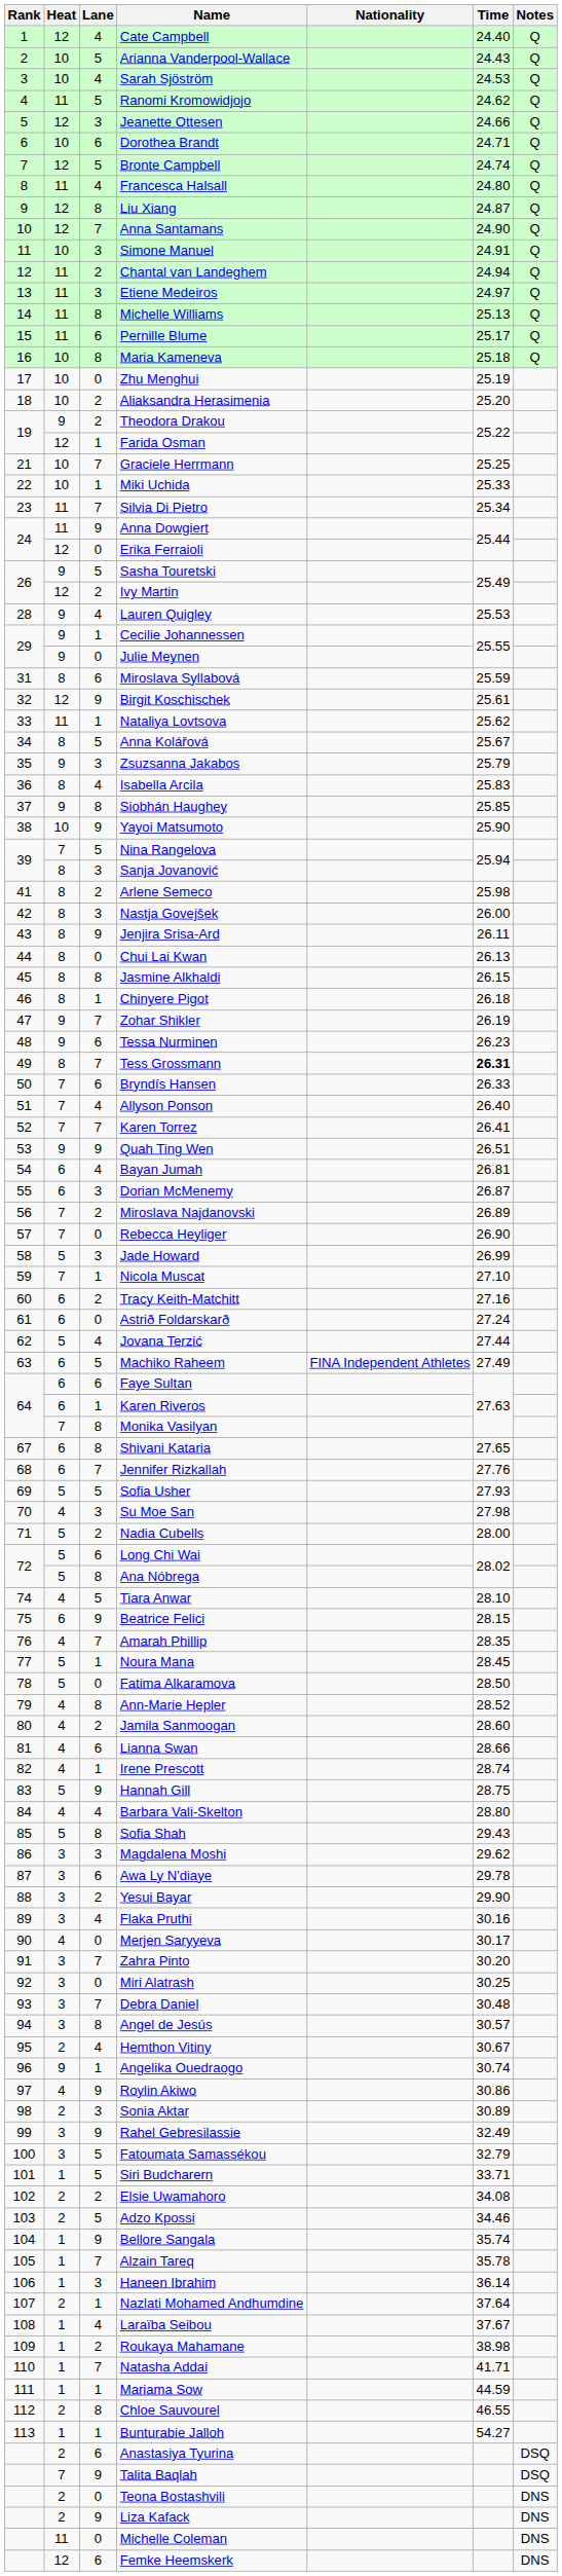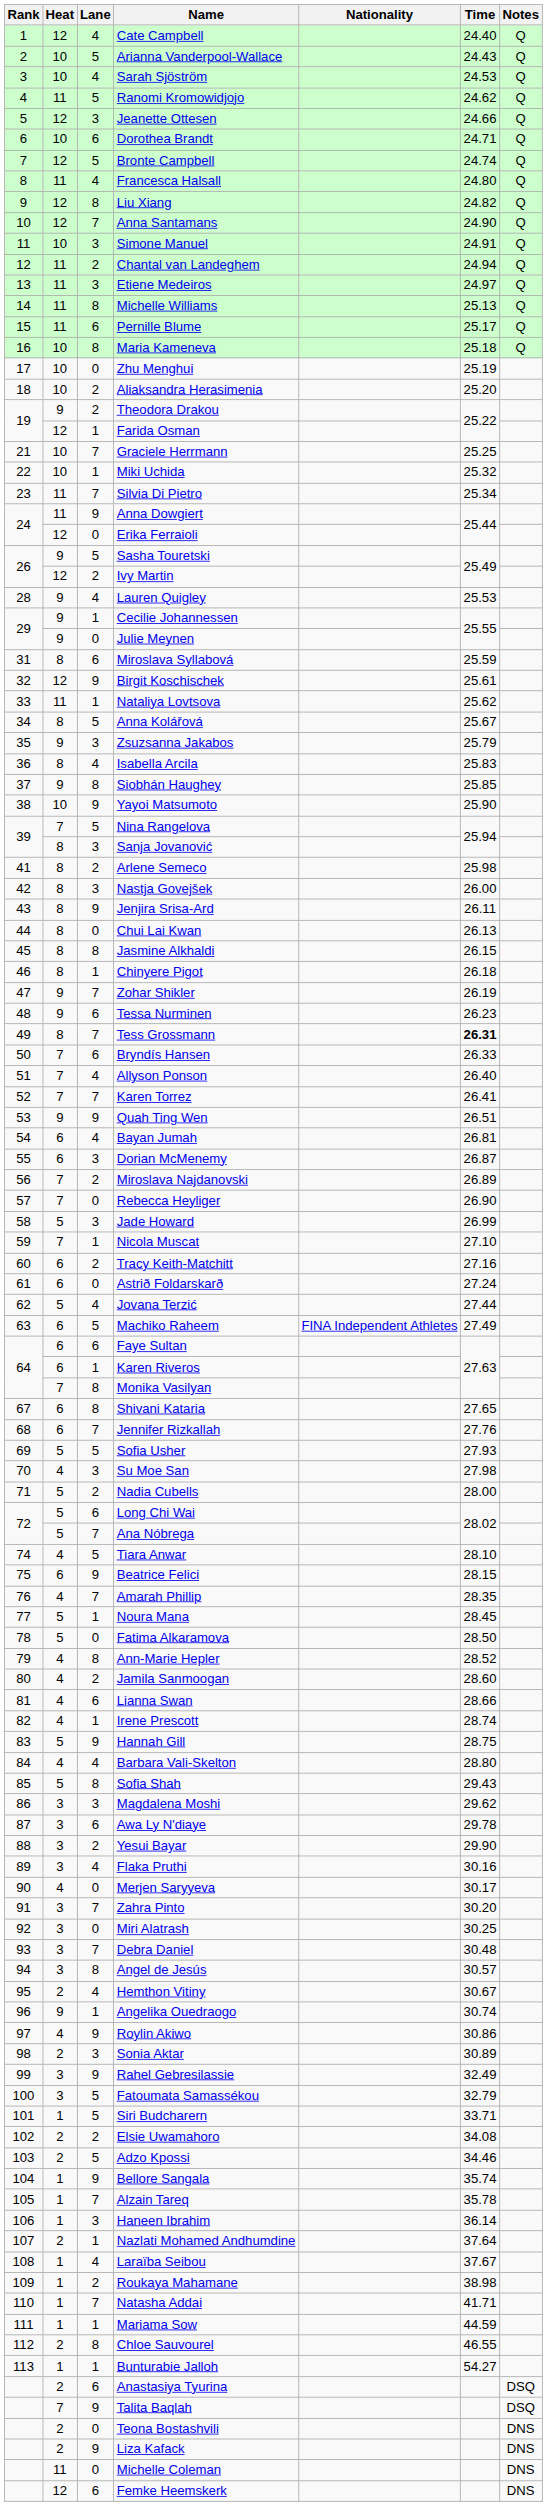 <table class="wikitable sortable" style="text-align:center">
 <tr>
 <th>Rank</th>
 <th>Heat</th>
 <th>Lane</th>
 <th>Name</th>
 <th>Nationality</th>
 <th>Time</th>
 <th>Notes</th>
 </tr>
 <tr bgcolor=ccffcc>
 <td>1</td>
 <td>12</td>
 <td>4</td>
 <td align=left><a href='#'>Cate Campbell</a></td>
 <td align=left></td>
 <td>24.40</td>
 <td>Q</td>
 </tr>
 <tr bgcolor=ccffcc>
 <td>2</td>
 <td>10</td>
 <td>5</td>
 <td align=left><a href='#'>Arianna Vanderpool-Wallace</a></td>
 <td align=left></td>
 <td>24.43</td>
 <td>Q</td>
 </tr>
 <tr bgcolor=ccffcc>
 <td>3</td>
 <td>10</td>
 <td>4</td>
 <td align=left><a href='#'>Sarah Sjöström</a></td>
 <td align=left></td>
 <td>24.53</td>
 <td>Q</td>
 </tr>
 <tr bgcolor=ccffcc>
 <td>4</td>
 <td>11</td>
 <td>5</td>
 <td align=left><a href='#'>Ranomi Kromowidjojo</a></td>
 <td align=left></td>
 <td>24.62</td>
 <td>Q</td>
 </tr>
 <tr bgcolor=ccffcc>
 <td>5</td>
 <td>12</td>
 <td>3</td>
 <td align=left><a href='#'>Jeanette Ottesen</a></td>
 <td align=left></td>
 <td>24.66</td>
 <td>Q</td>
 </tr>
 <tr bgcolor=ccffcc>
 <td>6</td>
 <td>10</td>
 <td>6</td>
 <td align=left><a href='#'>Dorothea Brandt</a></td>
 <td align=left></td>
 <td>24.71</td>
 <td>Q</td>
 </tr>
 <tr bgcolor=ccffcc>
 <td>7</td>
 <td>12</td>
 <td>5</td>
 <td align=left><a href='#'>Bronte Campbell</a></td>
 <td align=left></td>
 <td>24.74</td>
 <td>Q</td>
 </tr>
 <tr bgcolor=ccffcc>
 <td>8</td>
 <td>11</td>
 <td>4</td>
 <td align=left><a href='#'>Francesca Halsall</a></td>
 <td align=left></td>
 <td>24.80</td>
 <td>Q</td>
 </tr>
 <tr bgcolor=ccffcc>
 <td>9</td>
 <td>12</td>
 <td>8</td>
 <td align=left><a href='#'>Liu Xiang</a></td>
 <td align=left></td>
-<td>24.87</td>
+<td>24.82</td>
 <td>Q</td>
 </tr>
 <tr bgcolor=ccffcc>
 <td>10</td>
 <td>12</td>
 <td>7</td>
 <td align=left><a href='#'>Anna Santamans</a></td>
 <td align=left></td>
 <td>24.90</td>
 <td>Q</td>
 </tr>
 <tr bgcolor=ccffcc>
 <td>11</td>
 <td>10</td>
 <td>3</td>
 <td align=left><a href='#'>Simone Manuel</a></td>
 <td align=left></td>
 <td>24.91</td>
 <td>Q</td>
 </tr>
 <tr bgcolor=ccffcc>
 <td>12</td>
 <td>11</td>
 <td>2</td>
 <td align=left><a href='#'>Chantal van Landeghem</a></td>
 <td align=left></td>
 <td>24.94</td>
 <td>Q</td>
 </tr>
 <tr bgcolor=ccffcc>
 <td>13</td>
 <td>11</td>
 <td>3</td>
 <td align=left><a href='#'>Etiene Medeiros</a></td>
 <td align=left></td>
 <td>24.97</td>
 <td>Q</td>
 </tr>
 <tr bgcolor=ccffcc>
 <td>14</td>
 <td>11</td>
 <td>8</td>
 <td align=left><a href='#'>Michelle Williams</a></td>
 <td align=left></td>
 <td>25.13</td>
 <td>Q</td>
 </tr>
 <tr bgcolor=ccffcc>
 <td>15</td>
 <td>11</td>
 <td>6</td>
 <td align=left><a href='#'>Pernille Blume</a></td>
 <td align=left></td>
 <td>25.17</td>
 <td>Q</td>
 </tr>
 <tr bgcolor=ccffcc>
 <td>16</td>
 <td>10</td>
 <td>8</td>
 <td align=left><a href='#'>Maria Kameneva</a></td>
 <td align=left></td>
 <td>25.18</td>
 <td>Q</td>
 </tr>
 <tr>
 <td>17</td>
 <td>10</td>
 <td>0</td>
 <td align=left><a href='#'>Zhu Menghui</a></td>
 <td align=left></td>
 <td>25.19</td>
 <td></td>
 </tr>
 <tr>
 <td>18</td>
 <td>10</td>
 <td>2</td>
 <td align=left><a href='#'>Aliaksandra Herasimenia</a></td>
 <td align=left></td>
 <td>25.20</td>
 <td></td>
 </tr>
 <tr>
 <td rowspan=2>19</td>
 <td>9</td>
 <td>2</td>
 <td align=left><a href='#'>Theodora Drakou</a></td>
 <td align=left></td>
 <td rowspan=2>25.22</td>
 <td></td>
 </tr>
 <tr>
 <td>12</td>
 <td>1</td>
 <td align=left><a href='#'>Farida Osman</a></td>
 <td align=left></td>
 <td></td>
 </tr>
 <tr>
 <td>21</td>
 <td>10</td>
 <td>7</td>
 <td align=left><a href='#'>Graciele Herrmann</a></td>
 <td align=left></td>
 <td>25.25</td>
 <td></td>
 </tr>
 <tr>
 <td>22</td>
 <td>10</td>
 <td>1</td>
 <td align=left><a href='#'>Miki Uchida</a></td>
 <td align=left></td>
-<td>25.33</td>
+<td>25.32</td>
 <td></td>
 </tr>
 <tr>
 <td>23</td>
 <td>11</td>
 <td>7</td>
 <td align=left><a href='#'>Silvia Di Pietro</a></td>
 <td align=left></td>
 <td>25.34</td>
 <td></td>
 </tr>
 <tr>
 <td rowspan=2>24</td>
 <td>11</td>
 <td>9</td>
 <td align=left><a href='#'>Anna Dowgiert</a></td>
 <td align=left></td>
 <td rowspan=2>25.44</td>
 <td></td>
 </tr>
 <tr>
 <td>12</td>
 <td>0</td>
 <td align=left><a href='#'>Erika Ferraioli</a></td>
 <td align=left></td>
 <td></td>
 </tr>
 <tr>
 <td rowspan=2>26</td>
 <td>9</td>
 <td>5</td>
 <td align=left><a href='#'>Sasha Touretski</a></td>
 <td align=left></td>
 <td rowspan=2>25.49</td>
 <td></td>
 </tr>
 <tr>
 <td>12</td>
 <td>2</td>
 <td align=left><a href='#'>Ivy Martin</a></td>
 <td align=left></td>
 <td></td>
 </tr>
 <tr>
 <td>28</td>
 <td>9</td>
 <td>4</td>
 <td align=left><a href='#'>Lauren Quigley</a></td>
 <td align=left></td>
 <td>25.53</td>
 <td></td>
 </tr>
 <tr>
 <td rowspan=2>29</td>
 <td>9</td>
 <td>1</td>
 <td align=left><a href='#'>Cecilie Johannessen</a></td>
 <td align=left></td>
 <td rowspan=2>25.55</td>
 <td></td>
 </tr>
 <tr>
 <td>9</td>
 <td>0</td>
 <td align=left><a href='#'>Julie Meynen</a></td>
 <td align=left></td>
 <td></td>
 </tr>
 <tr>
 <td>31</td>
 <td>8</td>
 <td>6</td>
 <td align=left><a href='#'>Miroslava Syllabová</a></td>
 <td align=left></td>
 <td>25.59</td>
 <td></td>
 </tr>
 <tr>
 <td>32</td>
 <td>12</td>
 <td>9</td>
 <td align=left><a href='#'>Birgit Koschischek</a></td>
 <td align=left></td>
 <td>25.61</td>
 <td></td>
 </tr>
 <tr>
 <td>33</td>
 <td>11</td>
 <td>1</td>
 <td align=left><a href='#'>Nataliya Lovtsova</a></td>
 <td align=left></td>
 <td>25.62</td>
 <td></td>
 </tr>
 <tr>
 <td>34</td>
 <td>8</td>
 <td>5</td>
 <td align=left><a href='#'>Anna Kolářová</a></td>
 <td align=left></td>
 <td>25.67</td>
 <td></td>
 </tr>
 <tr>
 <td>35</td>
 <td>9</td>
 <td>3</td>
 <td align=left><a href='#'>Zsuzsanna Jakabos</a></td>
 <td align=left></td>
 <td>25.79</td>
 <td></td>
 </tr>
 <tr>
 <td>36</td>
 <td>8</td>
 <td>4</td>
 <td align=left><a href='#'>Isabella Arcila</a></td>
 <td align=left></td>
 <td>25.83</td>
 <td></td>
 </tr>
 <tr>
 <td>37</td>
 <td>9</td>
 <td>8</td>
 <td align=left><a href='#'>Siobhán Haughey</a></td>
 <td align=left></td>
 <td>25.85</td>
 <td></td>
 </tr>
 <tr>
 <td>38</td>
 <td>10</td>
 <td>9</td>
 <td align=left><a href='#'>Yayoi Matsumoto</a></td>
 <td align=left></td>
 <td>25.90</td>
 <td></td>
 </tr>
 <tr>
 <td rowspan=2>39</td>
 <td>7</td>
 <td>5</td>
 <td align=left><a href='#'>Nina Rangelova</a></td>
 <td align=left></td>
 <td rowspan=2>25.94</td>
 <td></td>
 </tr>
 <tr>
 <td>8</td>
 <td>3</td>
 <td align=left><a href='#'>Sanja Jovanović</a></td>
 <td align=left></td>
 <td></td>
 </tr>
 <tr>
 <td>41</td>
 <td>8</td>
 <td>2</td>
 <td align=left><a href='#'>Arlene Semeco</a></td>
 <td align=left></td>
 <td>25.98</td>
 <td></td>
 </tr>
 <tr>
 <td>42</td>
 <td>8</td>
 <td>3</td>
 <td align=left><a href='#'>Nastja Govejšek</a></td>
 <td align=left></td>
 <td>26.00</td>
 <td></td>
 </tr>
 <tr>
 <td>43</td>
 <td>8</td>
 <td>9</td>
 <td align=left><a href='#'>Jenjira Srisa-Ard</a></td>
 <td align=left></td>
 <td>26.11</td>
 <td></td>
 </tr>
 <tr>
 <td>44</td>
 <td>8</td>
 <td>0</td>
 <td align=left><a href='#'>Chui Lai Kwan</a></td>
 <td align=left></td>
 <td>26.13</td>
 <td></td>
 </tr>
 <tr>
 <td>45</td>
 <td>8</td>
 <td>8</td>
 <td align=left><a href='#'>Jasmine Alkhaldi</a></td>
 <td align=left></td>
 <td>26.15</td>
 <td></td>
 </tr>
 <tr>
 <td>46</td>
 <td>8</td>
 <td>1</td>
 <td align=left><a href='#'>Chinyere Pigot</a></td>
 <td align=left></td>
 <td>26.18</td>
 <td></td>
 </tr>
 <tr>
 <td>47</td>
 <td>9</td>
 <td>7</td>
 <td align=left><a href='#'>Zohar Shikler</a></td>
 <td align=left></td>
 <td>26.19</td>
 <td></td>
 </tr>
 <tr>
 <td>48</td>
 <td>9</td>
 <td>6</td>
 <td align=left><a href='#'>Tessa Nurminen</a></td>
 <td align=left></td>
 <td>26.23</td>
 <td></td>
 </tr>
 <tr>
 <td>49</td>
 <td>8</td>
 <td>7</td>
 <td align=left><a href='#'>Tess Grossmann</a></td>
 <td align=left></td>
 <td><strong>26.31</strong></td>
 <td></td>
 </tr>
 <tr>
 <td>50</td>
 <td>7</td>
 <td>6</td>
 <td align=left><a href='#'>Bryndís Hansen</a></td>
 <td align=left></td>
 <td>26.33</td>
 <td></td>
 </tr>
 <tr>
 <td>51</td>
 <td>7</td>
 <td>4</td>
 <td align=left><a href='#'>Allyson Ponson</a></td>
 <td align=left></td>
 <td>26.40</td>
 <td></td>
 </tr>
 <tr>
 <td>52</td>
 <td>7</td>
 <td>7</td>
 <td align=left><a href='#'>Karen Torrez</a></td>
 <td align=left></td>
 <td>26.41</td>
 <td></td>
 </tr>
 <tr>
 <td>53</td>
 <td>9</td>
 <td>9</td>
 <td align=left><a href='#'>Quah Ting Wen</a></td>
 <td align=left></td>
 <td>26.51</td>
 <td></td>
 </tr>
 <tr>
 <td>54</td>
 <td>6</td>
 <td>4</td>
 <td align=left><a href='#'>Bayan Jumah</a></td>
 <td align=left></td>
 <td>26.81</td>
 <td></td>
 </tr>
 <tr>
 <td>55</td>
 <td>6</td>
 <td>3</td>
 <td align=left><a href='#'>Dorian McMenemy</a></td>
 <td align=left></td>
 <td>26.87</td>
 <td></td>
 </tr>
 <tr>
 <td>56</td>
 <td>7</td>
 <td>2</td>
 <td align=left><a href='#'>Miroslava Najdanovski</a></td>
 <td align=left></td>
 <td>26.89</td>
 <td></td>
 </tr>
 <tr>
 <td>57</td>
 <td>7</td>
 <td>0</td>
 <td align=left><a href='#'>Rebecca Heyliger</a></td>
 <td align=left></td>
 <td>26.90</td>
 <td></td>
 </tr>
 <tr>
 <td>58</td>
 <td>5</td>
 <td>3</td>
 <td align=left><a href='#'>Jade Howard</a></td>
 <td align=left></td>
 <td>26.99</td>
 <td></td>
 </tr>
 <tr>
 <td>59</td>
 <td>7</td>
 <td>1</td>
 <td align=left><a href='#'>Nicola Muscat</a></td>
 <td align=left></td>
 <td>27.10</td>
 <td></td>
 </tr>
 <tr>
 <td>60</td>
 <td>6</td>
 <td>2</td>
 <td align=left><a href='#'>Tracy Keith-Matchitt</a></td>
 <td align=left></td>
 <td>27.16</td>
 <td></td>
 </tr>
 <tr>
 <td>61</td>
 <td>6</td>
 <td>0</td>
 <td align=left><a href='#'>Astrið Foldarskarð</a></td>
 <td align=left></td>
 <td>27.24</td>
 <td></td>
 </tr>
 <tr>
 <td>62</td>
 <td>5</td>
 <td>4</td>
 <td align=left><a href='#'>Jovana Terzić</a></td>
 <td align=left></td>
 <td>27.44</td>
 <td></td>
 </tr>
 <tr>
 <td>63</td>
 <td>6</td>
 <td>5</td>
 <td align=left><a href='#'>Machiko Raheem</a></td>
 <td align=left><a href='#'>FINA Independent Athletes</a></td>
 <td>27.49</td>
 <td></td>
 </tr>
 <tr>
 <td rowspan=3>64</td>
 <td>6</td>
 <td>6</td>
 <td align=left><a href='#'>Faye Sultan</a></td>
 <td align=left></td>
 <td rowspan=3>27.63</td>
 <td></td>
 </tr>
 <tr>
 <td>6</td>
 <td>1</td>
 <td align=left><a href='#'>Karen Riveros</a></td>
 <td align=left></td>
 <td></td>
 </tr>
 <tr>
 <td>7</td>
 <td>8</td>
 <td align=left><a href='#'>Monika Vasilyan</a></td>
 <td align=left></td>
 <td></td>
 </tr>
 <tr>
 <td>67</td>
 <td>6</td>
 <td>8</td>
 <td align=left><a href='#'>Shivani Kataria</a></td>
 <td align=left></td>
 <td>27.65</td>
 <td></td>
 </tr>
 <tr>
 <td>68</td>
 <td>6</td>
 <td>7</td>
 <td align=left><a href='#'>Jennifer Rizkallah</a></td>
 <td align=left></td>
 <td>27.76</td>
 <td></td>
 </tr>
 <tr>
 <td>69</td>
 <td>5</td>
 <td>5</td>
 <td align=left><a href='#'>Sofia Usher</a></td>
 <td align=left></td>
 <td>27.93</td>
 <td></td>
 </tr>
 <tr>
 <td>70</td>
 <td>4</td>
 <td>3</td>
 <td align=left><a href='#'>Su Moe San</a></td>
 <td align=left></td>
 <td>27.98</td>
 <td></td>
 </tr>
 <tr>
 <td>71</td>
 <td>5</td>
 <td>2</td>
 <td align=left><a href='#'>Nadia Cubells</a></td>
 <td align=left></td>
 <td>28.00</td>
 <td></td>
 </tr>
 <tr>
 <td rowspan=2>72</td>
 <td>5</td>
 <td>6</td>
 <td align=left><a href='#'>Long Chi Wai</a></td>
 <td align=left></td>
 <td rowspan=2>28.02</td>
 <td></td>
 </tr>
 <tr>
 <td>5</td>
-<td>8</td>
+<td>7</td>
 <td align=left><a href='#'>Ana Nóbrega</a></td>
 <td align=left></td>
 <td></td>
 </tr>
 <tr>
 <td>74</td>
 <td>4</td>
 <td>5</td>
 <td align=left><a href='#'>Tiara Anwar</a></td>
 <td align=left></td>
 <td>28.10</td>
 <td></td>
 </tr>
 <tr>
 <td>75</td>
 <td>6</td>
 <td>9</td>
 <td align=left><a href='#'>Beatrice Felici</a></td>
 <td align=left></td>
 <td>28.15</td>
 <td></td>
 </tr>
 <tr>
 <td>76</td>
 <td>4</td>
 <td>7</td>
 <td align=left><a href='#'>Amarah Phillip</a></td>
 <td align=left></td>
 <td>28.35</td>
 <td></td>
 </tr>
 <tr>
 <td>77</td>
 <td>5</td>
 <td>1</td>
 <td align=left><a href='#'>Noura Mana</a></td>
 <td align=left></td>
 <td>28.45</td>
 <td></td>
 </tr>
 <tr>
 <td>78</td>
 <td>5</td>
 <td>0</td>
 <td align=left><a href='#'>Fatima Alkaramova</a></td>
 <td align=left></td>
 <td>28.50</td>
 <td></td>
 </tr>
 <tr>
 <td>79</td>
 <td>4</td>
 <td>8</td>
 <td align=left><a href='#'>Ann-Marie Hepler</a></td>
 <td align=left></td>
 <td>28.52</td>
 <td></td>
 </tr>
 <tr>
 <td>80</td>
 <td>4</td>
 <td>2</td>
 <td align=left><a href='#'>Jamila Sanmoogan</a></td>
 <td align=left></td>
 <td>28.60</td>
 <td></td>
 </tr>
 <tr>
 <td>81</td>
 <td>4</td>
 <td>6</td>
 <td align=left><a href='#'>Lianna Swan</a></td>
 <td align=left></td>
 <td>28.66</td>
 <td></td>
 </tr>
 <tr>
 <td>82</td>
 <td>4</td>
 <td>1</td>
 <td align=left><a href='#'>Irene Prescott</a></td>
 <td align=left></td>
 <td>28.74</td>
 <td></td>
 </tr>
 <tr>
 <td>83</td>
 <td>5</td>
 <td>9</td>
 <td align=left><a href='#'>Hannah Gill</a></td>
 <td align=left></td>
 <td>28.75</td>
 <td></td>
 </tr>
 <tr>
 <td>84</td>
 <td>4</td>
 <td>4</td>
 <td align=left><a href='#'>Barbara Vali-Skelton</a></td>
 <td align=left></td>
 <td>28.80</td>
 <td></td>
 </tr>
 <tr>
 <td>85</td>
 <td>5</td>
 <td>8</td>
 <td align=left><a href='#'>Sofia Shah</a></td>
 <td align=left></td>
 <td>29.43</td>
 <td></td>
 </tr>
 <tr>
 <td>86</td>
 <td>3</td>
 <td>3</td>
 <td align=left><a href='#'>Magdalena Moshi</a></td>
 <td align=left></td>
 <td>29.62</td>
 <td></td>
 </tr>
 <tr>
 <td>87</td>
 <td>3</td>
 <td>6</td>
 <td align=left><a href='#'>Awa Ly N'diaye</a></td>
 <td align=left></td>
 <td>29.78</td>
 <td></td>
 </tr>
 <tr>
 <td>88</td>
 <td>3</td>
 <td>2</td>
 <td align=left><a href='#'>Yesui Bayar</a></td>
 <td align=left></td>
 <td>29.90</td>
 <td></td>
 </tr>
 <tr>
 <td>89</td>
 <td>3</td>
 <td>4</td>
 <td align=left><a href='#'>Flaka Pruthi</a></td>
 <td align=left></td>
 <td>30.16</td>
 <td></td>
 </tr>
 <tr>
 <td>90</td>
 <td>4</td>
 <td>0</td>
 <td align=left><a href='#'>Merjen Saryyeva</a></td>
 <td align=left></td>
 <td>30.17</td>
 <td></td>
 </tr>
 <tr>
 <td>91</td>
 <td>3</td>
 <td>7</td>
 <td align=left><a href='#'>Zahra Pinto</a></td>
 <td align=left></td>
 <td>30.20</td>
 <td></td>
 </tr>
 <tr>
 <td>92</td>
 <td>3</td>
 <td>0</td>
 <td align=left><a href='#'>Miri Alatrash</a></td>
 <td align=left></td>
 <td>30.25</td>
 <td></td>
 </tr>
 <tr>
 <td>93</td>
 <td>3</td>
 <td>7</td>
 <td align=left><a href='#'>Debra Daniel</a></td>
 <td align=left></td>
 <td>30.48</td>
 <td></td>
 </tr>
 <tr>
 <td>94</td>
 <td>3</td>
 <td>8</td>
 <td align=left><a href='#'>Angel de Jesús</a></td>
 <td align=left></td>
 <td>30.57</td>
 <td></td>
 </tr>
 <tr>
 <td>95</td>
 <td>2</td>
 <td>4</td>
 <td align=left><a href='#'>Hemthon Vitiny</a></td>
 <td align=left></td>
 <td>30.67</td>
 <td></td>
 </tr>
 <tr>
 <td>96</td>
 <td>9</td>
 <td>1</td>
 <td align=left><a href='#'>Angelika Ouedraogo</a></td>
 <td align=left></td>
 <td>30.74</td>
 <td></td>
 </tr>
 <tr>
 <td>97</td>
 <td>4</td>
 <td>9</td>
 <td align=left><a href='#'>Roylin Akiwo</a></td>
 <td align=left></td>
 <td>30.86</td>
 <td></td>
 </tr>
 <tr>
 <td>98</td>
 <td>2</td>
 <td>3</td>
 <td align=left><a href='#'>Sonia Aktar</a></td>
 <td align=left></td>
 <td>30.89</td>
 <td></td>
 </tr>
 <tr>
 <td>99</td>
 <td>3</td>
 <td>9</td>
 <td align=left><a href='#'>Rahel Gebresilassie</a></td>
 <td align=left></td>
 <td>32.49</td>
 <td></td>
 </tr>
 <tr>
 <td>100</td>
 <td>3</td>
 <td>5</td>
 <td align=left><a href='#'>Fatoumata Samassékou</a></td>
 <td align=left></td>
 <td>32.79</td>
 <td></td>
 </tr>
 <tr>
 <td>101</td>
 <td>1</td>
 <td>5</td>
 <td align=left><a href='#'>Siri Budcharern</a></td>
 <td align=left></td>
 <td>33.71</td>
 <td></td>
 </tr>
 <tr>
 <td>102</td>
 <td>2</td>
 <td>2</td>
 <td align=left><a href='#'>Elsie Uwamahoro</a></td>
 <td align=left></td>
 <td>34.08</td>
 <td></td>
 </tr>
 <tr>
 <td>103</td>
 <td>2</td>
 <td>5</td>
 <td align=left><a href='#'>Adzo Kpossi</a></td>
 <td align=left></td>
 <td>34.46</td>
 <td></td>
 </tr>
 <tr>
 <td>104</td>
 <td>1</td>
 <td>9</td>
 <td align=left><a href='#'>Bellore Sangala</a></td>
 <td align=left></td>
 <td>35.74</td>
 <td></td>
 </tr>
 <tr>
 <td>105</td>
 <td>1</td>
 <td>7</td>
 <td align=left><a href='#'>Alzain Tareq</a></td>
 <td align=left></td>
 <td>35.78</td>
 <td></td>
 </tr>
 <tr>
 <td>106</td>
 <td>1</td>
 <td>3</td>
 <td align=left><a href='#'>Haneen Ibrahim</a></td>
 <td align=left></td>
 <td>36.14</td>
 <td></td>
 </tr>
 <tr>
 <td>107</td>
 <td>2</td>
 <td>1</td>
 <td align=left><a href='#'>Nazlati Mohamed Andhumdine</a></td>
 <td align=left></td>
 <td>37.64</td>
 <td></td>
 </tr>
 <tr>
 <td>108</td>
 <td>1</td>
 <td>4</td>
 <td align=left><a href='#'>Laraïba Seibou</a></td>
 <td align=left></td>
 <td>37.67</td>
 <td></td>
 </tr>
 <tr>
 <td>109</td>
 <td>1</td>
 <td>2</td>
 <td align=left><a href='#'>Roukaya Mahamane</a></td>
 <td align=left></td>
 <td>38.98</td>
 <td></td>
 </tr>
 <tr>
 <td>110</td>
 <td>1</td>
 <td>7</td>
 <td align=left><a href='#'>Natasha Addai</a></td>
 <td align=left></td>
 <td>41.71</td>
 <td></td>
 </tr>
 <tr>
 <td>111</td>
 <td>1</td>
 <td>1</td>
 <td align=left><a href='#'>Mariama Sow</a></td>
 <td align=left></td>
 <td>44.59</td>
 <td></td>
 </tr>
 <tr>
 <td>112</td>
 <td>2</td>
 <td>8</td>
 <td align=left><a href='#'>Chloe Sauvourel</a></td>
 <td align=left></td>
 <td>46.55</td>
 <td></td>
 </tr>
 <tr>
 <td>113</td>
 <td>1</td>
 <td>1</td>
 <td align=left><a href='#'>Bunturabie Jalloh</a></td>
 <td align=left></td>
 <td>54.27</td>
 <td></td>
 </tr>
 <tr>
 <td></td>
 <td>2</td>
 <td>6</td>
 <td align=left><a href='#'>Anastasiya Tyurina</a></td>
 <td align=left></td>
 <td></td>
 <td>DSQ</td>
 </tr>
 <tr>
 <td></td>
 <td>7</td>
 <td>9</td>
 <td align=left><a href='#'>Talita Baqlah</a></td>
 <td align=left></td>
 <td></td>
 <td>DSQ</td>
 </tr>
 <tr>
 <td></td>
 <td>2</td>
 <td>0</td>
 <td align=left><a href='#'>Teona Bostashvili</a></td>
 <td align=left></td>
 <td></td>
 <td>DNS</td>
 </tr>
 <tr>
 <td></td>
 <td>2</td>
 <td>9</td>
 <td align=left><a href='#'>Liza Kafack</a></td>
 <td align=left></td>
 <td></td>
 <td>DNS</td>
 </tr>
 <tr>
 <td></td>
 <td>11</td>
 <td>0</td>
 <td align=left><a href='#'>Michelle Coleman</a></td>
 <td align=left></td>
 <td></td>
 <td>DNS</td>
 </tr>
 <tr>
 <td></td>
 <td>12</td>
 <td>6</td>
 <td align=left><a href='#'>Femke Heemskerk</a></td>
 <td align=left></td>
 <td></td>
 <td>DNS</td>
 </tr>
 </table>
